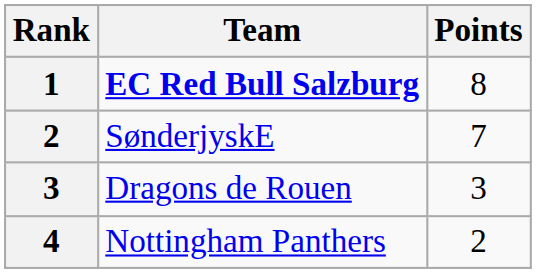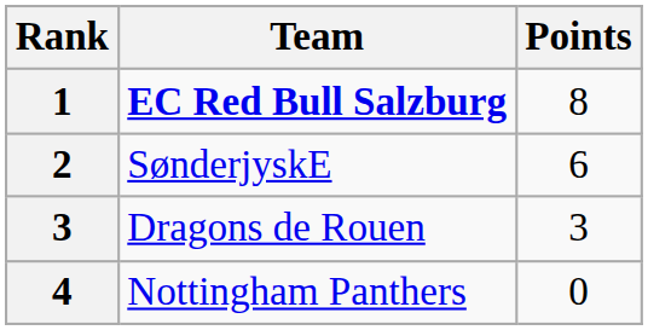 <table class="wikitable" style="text-align: center;">
 <tr>
 <th>Rank</th>
 <th>Team</th>
 <th>Points</th>
 </tr>
 <tr>
 <th>1</th>
 <td style="text-align: left;"> <strong><a href='#'>EC Red Bull Salzburg</a></strong></td>
 <td>8</td>
 </tr>
 <tr>
 <th>2</th>
 <td style="text-align: left;"> <a href='#'>SønderjyskE</a></td>
-<td>7</td>
+<td>6</td>
 </tr>
 <tr>
 <th>3</th>
 <td style="text-align: left;"> <a href='#'>Dragons de Rouen</a></td>
 <td>3</td>
 </tr>
 <tr>
 <th>4</th>
 <td style="text-align: left;"> <a href='#'>Nottingham Panthers</a></td>
-<td>2</td>
+<td>0</td>
 </tr>
 </table>
